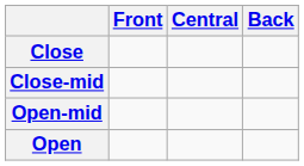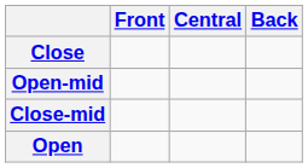 <table class=wikitable style=text-align:center>
 <tr>
 <th></th>
 <th><a href='#'>Front</a></th>
 <th><a href='#'>Central</a></th>
 <th><a href='#'>Back</a></th>
 </tr>
 <tr>
 <th><a href='#'>Close</a></th>
 <td></td>
 <td></td>
 <td></td>
 </tr>
 <tr>
-<th><a href='#'>Close-mid</a></th>
+<th><a href='#'>Open-mid</a></th>
 <td></td>
 <td></td>
 <td></td>
 </tr>
 <tr>
-<th><a href='#'>Open-mid</a></th>
+<th><a href='#'>Close-mid</a></th>
 <td></td>
 <td></td>
 <td></td>
 </tr>
 <tr>
 <th><a href='#'>Open</a></th>
 <td></td>
 <td></td>
 <td></td>
 </tr>
 </table>
